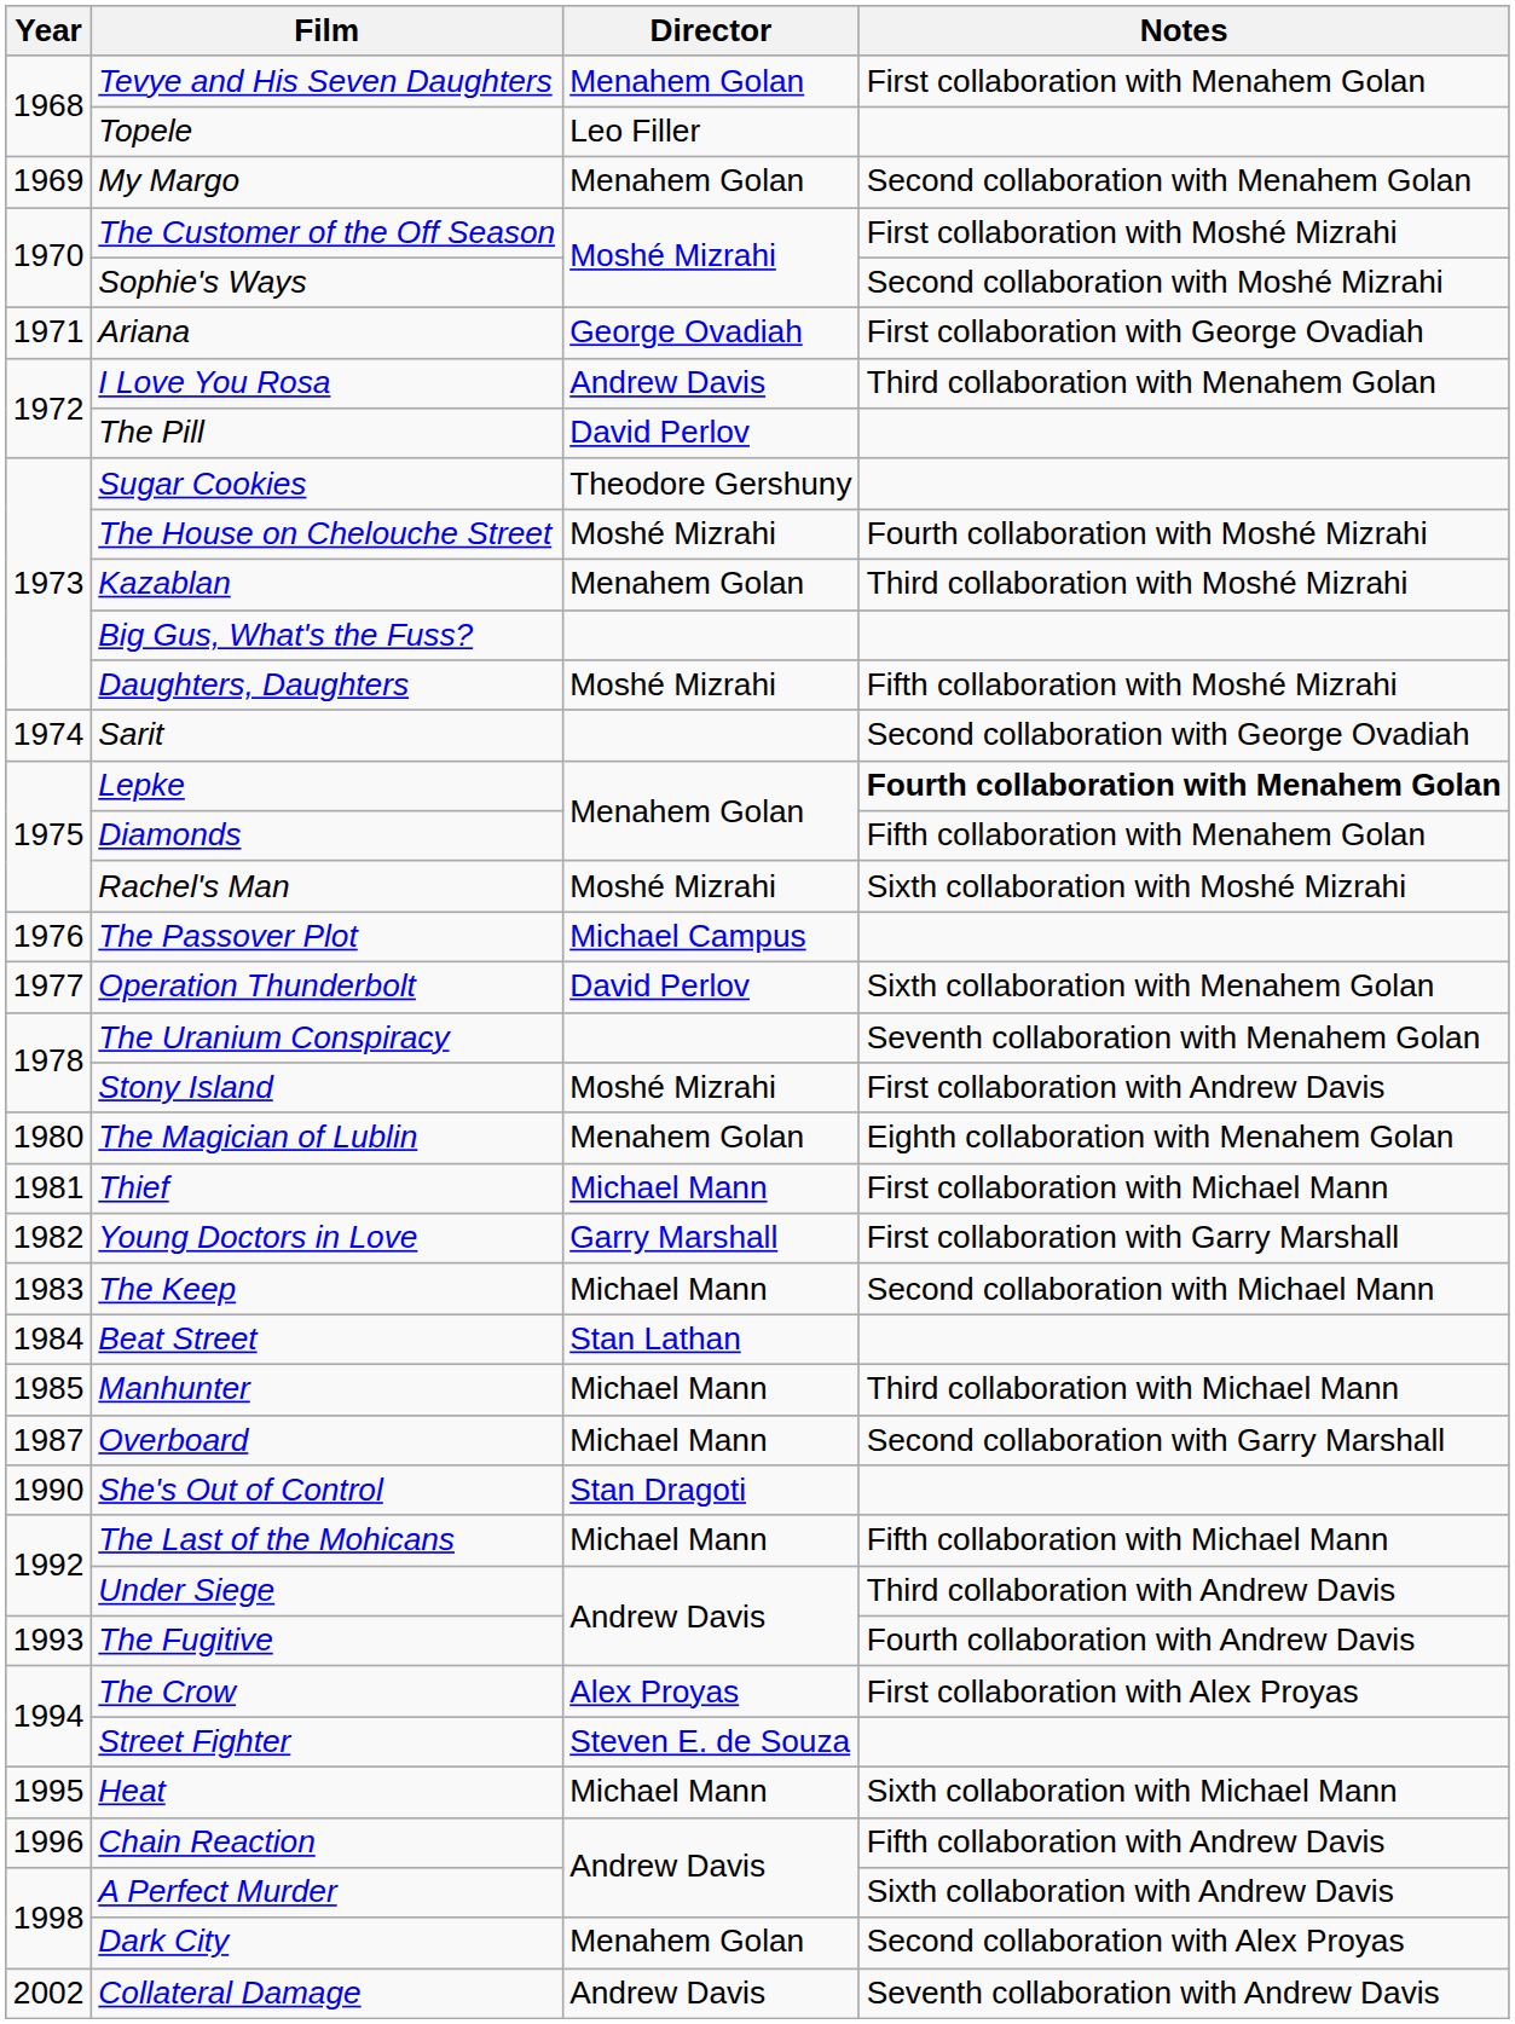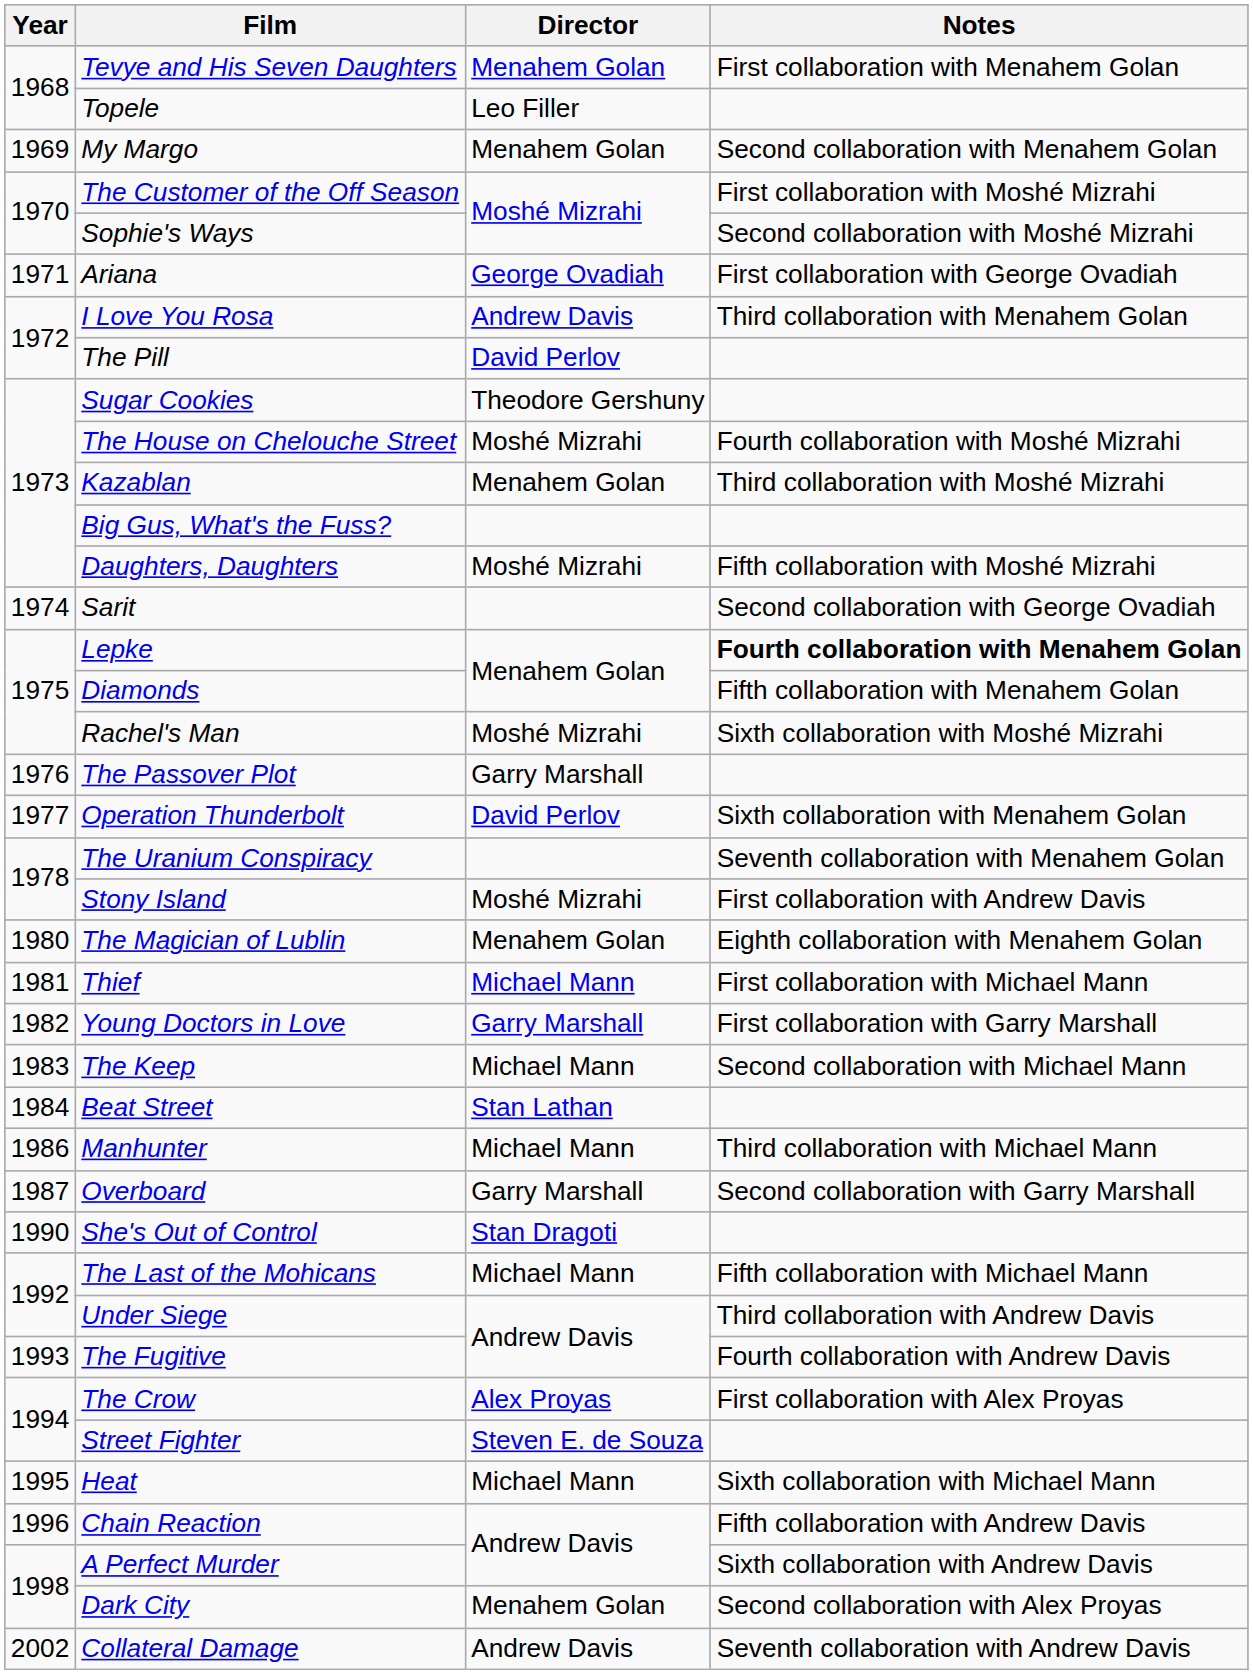 <table class="wikitable">
 <tr>
 <th>Year</th>
 <th>Film</th>
 <th>Director</th>
 <th>Notes</th>
 </tr>
 <tr>
 <td rowspan=2>1968</td>
 <td><em><a href='#'>Tevye and His Seven Daughters</a></em></td>
 <td><a href='#'>Menahem Golan</a></td>
 <td>First collaboration with Menahem Golan</td>
 </tr>
 <tr>
 <td><em>Topele</em></td>
 <td>Leo Filler</td>
 <td></td>
 </tr>
 <tr>
 <td>1969</td>
 <td><em>My Margo</em></td>
 <td>Menahem Golan</td>
 <td>Second collaboration with Menahem Golan</td>
 </tr>
 <tr>
 <td rowspan=2>1970</td>
 <td><em><a href='#'>The Customer of the Off Season</a></em></td>
 <td rowspan=2><a href='#'>Moshé Mizrahi</a></td>
 <td>First collaboration with Moshé Mizrahi</td>
 </tr>
 <tr>
 <td><em>Sophie's Ways</em></td>
 <td>Second collaboration with Moshé Mizrahi</td>
 </tr>
 <tr>
 <td>1971</td>
 <td><em>Ariana</em></td>
 <td><a href='#'>George Ovadiah</a></td>
 <td>First collaboration with George Ovadiah</td>
 </tr>
 <tr>
 <td rowspan=2>1972</td>
 <td><em><a href='#'>I Love You Rosa</a></em></td>
 <td><a href='#'>Andrew Davis</a></td>
 <td>Third collaboration with Menahem Golan</td>
 </tr>
 <tr>
 <td><em>The Pill</em></td>
 <td><a href='#'>David Perlov</a></td>
 <td></td>
 </tr>
 <tr>
 <td rowspan=5>1973</td>
 <td><em><a href='#'>Sugar Cookies</a></em></td>
 <td>Theodore Gershuny</td>
 <td></td>
 </tr>
 <tr>
 <td><em><a href='#'>The House on Chelouche Street</a></em></td>
 <td>Moshé Mizrahi</td>
 <td>Fourth collaboration with Moshé Mizrahi</td>
 </tr>
 <tr>
 <td><em><a href='#'>Kazablan</a></em></td>
 <td>Menahem Golan</td>
 <td>Third collaboration with Moshé Mizrahi</td>
 </tr>
 <tr>
 <td><em><a href='#'>Big Gus, What's the Fuss?</a></em></td>
 <td></td>
 <td></td>
 </tr>
 <tr>
 <td><em><a href='#'>Daughters, Daughters</a></em></td>
 <td>Moshé Mizrahi</td>
 <td>Fifth collaboration with Moshé Mizrahi</td>
 </tr>
 <tr>
 <td>1974</td>
 <td><em>Sarit</em></td>
 <td></td>
 <td>Second collaboration with George Ovadiah</td>
 </tr>
 <tr>
 <td rowspan=3>1975</td>
 <td><em><a href='#'>Lepke</a></em></td>
 <td rowspan=2>Menahem Golan</td>
 <td><strong>Fourth collaboration with Menahem Golan</strong></td>
 </tr>
 <tr>
 <td><em><a href='#'>Diamonds</a></em></td>
 <td>Fifth collaboration with Menahem Golan</td>
 </tr>
 <tr>
 <td><em>Rachel's Man</em></td>
 <td>Moshé Mizrahi</td>
 <td>Sixth collaboration with Moshé Mizrahi</td>
 </tr>
 <tr>
 <td>1976</td>
 <td><em><a href='#'>The Passover Plot</a></em></td>
-<td><a href='#'>Michael Campus</a></td>
+<td>Garry Marshall</td>
 <td></td>
 </tr>
 <tr>
 <td>1977</td>
 <td><em><a href='#'>Operation Thunderbolt</a></em></td>
 <td><a href='#'>David Perlov</a></td>
 <td>Sixth collaboration with Menahem Golan</td>
 </tr>
 <tr>
 <td rowspan=2>1978</td>
 <td><em><a href='#'>The Uranium Conspiracy</a></em></td>
 <td></td>
 <td>Seventh collaboration with Menahem Golan</td>
 </tr>
 <tr>
 <td><em><a href='#'>Stony Island</a></em></td>
 <td>Moshé Mizrahi</td>
 <td>First collaboration with Andrew Davis</td>
 </tr>
 <tr>
 <td>1980</td>
 <td><em><a href='#'>The Magician of Lublin</a></em></td>
 <td>Menahem Golan</td>
 <td>Eighth collaboration with Menahem Golan</td>
 </tr>
 <tr>
 <td>1981</td>
 <td><em><a href='#'>Thief</a></em></td>
 <td><a href='#'>Michael Mann</a></td>
 <td>First collaboration with Michael Mann</td>
 </tr>
 <tr>
 <td>1982</td>
 <td><em><a href='#'>Young Doctors in Love</a></em></td>
 <td><a href='#'>Garry Marshall</a></td>
 <td>First collaboration with Garry Marshall</td>
 </tr>
 <tr>
 <td>1983</td>
 <td><em><a href='#'>The Keep</a></em></td>
 <td>Michael Mann</td>
 <td>Second collaboration with Michael Mann</td>
 </tr>
 <tr>
 <td>1984</td>
 <td><em><a href='#'>Beat Street</a></em></td>
 <td><a href='#'>Stan Lathan</a></td>
 <td></td>
 </tr>
 <tr>
-<td>1985</td>
+<td>1986</td>
 <td><em><a href='#'>Manhunter</a></em></td>
 <td>Michael Mann</td>
 <td>Third collaboration with Michael Mann</td>
 </tr>
 <tr>
 <td>1987</td>
 <td><em><a href='#'>Overboard</a></em></td>
-<td>Michael Mann</td>
+<td>Garry Marshall</td>
 <td>Second collaboration with Garry Marshall</td>
 </tr>
 <tr>
 <td>1990</td>
 <td><em><a href='#'>She's Out of Control</a></em></td>
 <td><a href='#'>Stan Dragoti</a></td>
 <td></td>
 </tr>
 <tr>
 <td rowspan=2>1992</td>
 <td><em><a href='#'>The Last of the Mohicans</a></em></td>
 <td>Michael Mann</td>
 <td>Fifth collaboration with Michael Mann</td>
 </tr>
 <tr>
 <td><em><a href='#'>Under Siege</a></em></td>
 <td rowspan=2>Andrew Davis</td>
 <td>Third collaboration with Andrew Davis</td>
 </tr>
 <tr>
 <td>1993</td>
 <td><em><a href='#'>The Fugitive</a></em></td>
 <td>Fourth collaboration with Andrew Davis</td>
 </tr>
 <tr>
 <td rowspan=2>1994</td>
 <td><em><a href='#'>The Crow</a></em></td>
 <td><a href='#'>Alex Proyas</a></td>
 <td>First collaboration with Alex Proyas</td>
 </tr>
 <tr>
 <td><em><a href='#'>Street Fighter</a></em></td>
 <td><a href='#'>Steven E. de Souza</a></td>
 <td></td>
 </tr>
 <tr>
 <td>1995</td>
 <td><em><a href='#'>Heat</a></em></td>
 <td>Michael Mann</td>
 <td>Sixth collaboration with Michael Mann</td>
 </tr>
 <tr>
 <td>1996</td>
 <td><em><a href='#'>Chain Reaction</a></em></td>
 <td rowspan=2>Andrew Davis</td>
 <td>Fifth collaboration with Andrew Davis</td>
 </tr>
 <tr>
 <td rowspan=2>1998</td>
 <td><em><a href='#'>A Perfect Murder</a></em></td>
 <td>Sixth collaboration with Andrew Davis</td>
 </tr>
 <tr>
 <td><em><a href='#'>Dark City</a></em></td>
 <td>Menahem Golan</td>
 <td>Second collaboration with Alex Proyas</td>
 </tr>
 <tr>
 <td>2002</td>
 <td><em><a href='#'>Collateral Damage</a></em></td>
 <td>Andrew Davis</td>
 <td>Seventh collaboration with Andrew Davis</td>
 </tr>
 </table>
